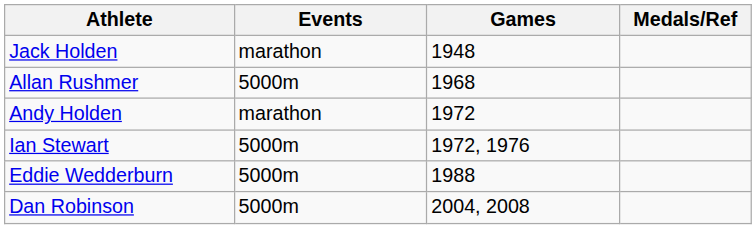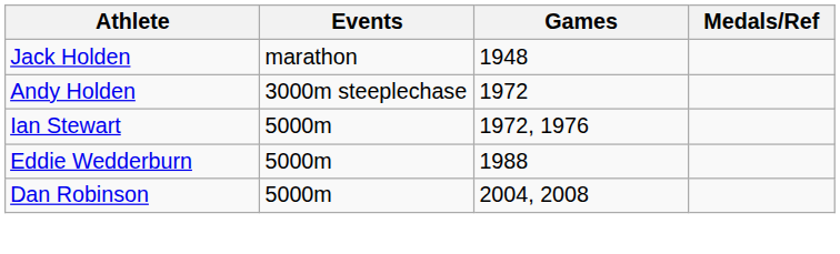 <table class="wikitable">
 <tr>
 <th width=180>Athlete</th>
 <th width=150>Events</th>
 <th width=150>Games</th>
 <th width=100>Medals/Ref</th>
 </tr>
 <tr>
 <td><a href='#'>Jack Holden</a></td>
 <td>marathon</td>
 <td>1948</td>
 <td></td>
 </tr>
 <tr>
-<td><a href='#'>Allan Rushmer</a></td>
-<td>5000m</td>
-<td>1968</td>
-<td></td>
-</tr>
-<tr>
 <td><a href='#'>Andy Holden</a></td>
-<td>marathon</td>
+<td>3000m steeplechase</td>
 <td>1972</td>
 <td></td>
 </tr>
 <tr>
 <td> <a href='#'>Ian Stewart</a></td>
 <td>5000m</td>
 <td>1972, 1976</td>
 <td></td>
 </tr>
 <tr>
 <td><a href='#'>Eddie Wedderburn</a></td>
 <td>5000m</td>
 <td>1988</td>
 <td></td>
 </tr>
 <tr>
 <td><a href='#'>Dan Robinson</a></td>
 <td>5000m</td>
 <td>2004, 2008</td>
 <td></td>
 </tr>
 </table>
